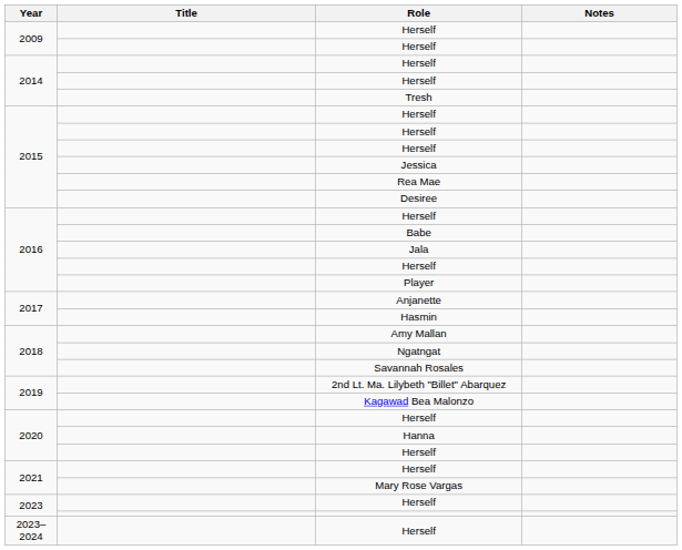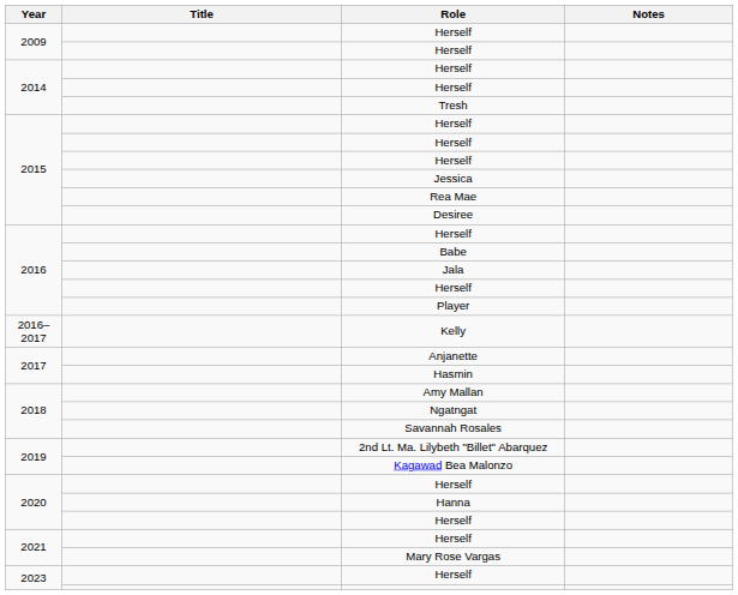 <table class="wikitable sortable" style="width:80%; text-align:center">
 <tr>
 <th scope="col" width="5%" style="white-space: nowrap;">Year</th>
 <th scope="col" width="25%" style="white-space: nowrap;">Title</th>
 <th scope="col" width="20%" style="white-space: nowrap;">Role</th>
 <th scope="col" width="15%" style="white-space: nowrap;">Notes</th>
 </tr>
 <tr>
 <td rowspan="2">2009</td>
 <td></td>
 <td>Herself</td>
 <td></td>
 </tr>
 <tr>
 <td></td>
 <td>Herself</td>
 <td></td>
 </tr>
 <tr>
 <td rowspan="3">2014</td>
 <td></td>
 <td>Herself</td>
 <td></td>
 </tr>
 <tr>
 <td></td>
 <td>Herself</td>
 <td></td>
 </tr>
 <tr>
 <td></td>
 <td>Tresh</td>
 <td></td>
 </tr>
 <tr>
 <td rowspan="6">2015</td>
 <td></td>
 <td>Herself</td>
 <td></td>
 </tr>
 <tr>
 <td></td>
 <td>Herself</td>
 <td></td>
 </tr>
 <tr>
 <td></td>
 <td>Herself</td>
 <td></td>
 </tr>
 <tr>
 <td></td>
 <td>Jessica</td>
 <td></td>
 </tr>
 <tr>
 <td></td>
 <td>Rea Mae</td>
 <td></td>
 </tr>
 <tr>
 <td></td>
 <td>Desiree</td>
 <td></td>
 </tr>
 <tr>
 <td rowspan="5">2016</td>
 <td></td>
 <td>Herself</td>
 <td></td>
 </tr>
 <tr>
 <td></td>
 <td>Babe</td>
 <td></td>
 </tr>
 <tr>
 <td></td>
 <td>Jala</td>
 <td></td>
 </tr>
 <tr>
 <td></td>
 <td>Herself</td>
 <td></td>
 </tr>
 <tr>
 <td></td>
 <td>Player</td>
 <td></td>
 </tr>
 <tr>
+<td rowspan="1">2016–2017</td>
+<td></td>
+<td>Kelly</td>
+<td></td>
+</tr>
+<tr>
 <td rowspan="2">2017</td>
 <td></td>
 <td>Anjanette</td>
 <td></td>
 </tr>
 <tr>
 <td></td>
 <td>Hasmin</td>
 <td></td>
 </tr>
 <tr>
 <td rowspan="3">2018</td>
 <td></td>
 <td>Amy Mallan</td>
 <td></td>
 </tr>
 <tr>
 <td></td>
 <td>Ngatngat</td>
 <td></td>
 </tr>
 <tr>
 <td></td>
 <td>Savannah Rosales</td>
 <td></td>
 </tr>
 <tr>
 <td rowspan="2">2019</td>
 <td></td>
 <td>2nd Lt. Ma. Lilybeth "Billet" Abarquez</td>
 <td></td>
 </tr>
 <tr>
 <td></td>
 <td><a href='#'>Kagawad</a> Bea Malonzo</td>
 <td></td>
 </tr>
 <tr>
 <td rowspan="3">2020</td>
 <td></td>
 <td>Herself</td>
 <td></td>
 </tr>
 <tr>
 <td></td>
 <td>Hanna</td>
 <td></td>
 </tr>
 <tr>
 <td></td>
 <td>Herself</td>
 <td></td>
 </tr>
 <tr>
 <td rowspan="2">2021</td>
 <td></td>
 <td>Herself</td>
 <td></td>
 </tr>
 <tr>
 <td></td>
 <td>Mary Rose Vargas</td>
 <td></td>
 </tr>
 <tr>
 <td rowspan="2">2023</td>
 <td></td>
 <td>Herself</td>
 <td></td>
 </tr>
 <tr>
 <td></td>
 <td></td>
 <td></td>
 </tr>
-<tr>
-<td>2023–2024</td>
-<td></td>
-<td>Herself</td>
-<td></td>
-</tr>
 </table>
